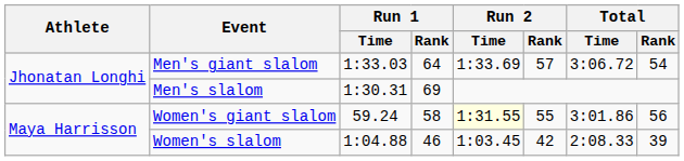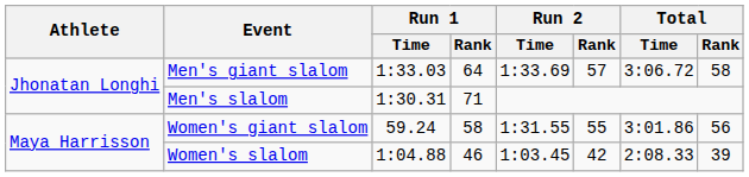 <table class="wikitable" style="font-size:90%">
 <tr>
 <th rowspan=2>Athlete</th>
 <th rowspan=2>Event</th>
 <th colspan=2>Run 1</th>
 <th colspan=2>Run 2</th>
 <th colspan=2>Total</th>
 </tr>
 <tr style="font-size:95%">
 <th>Time</th>
 <th>Rank</th>
 <th>Time</th>
 <th>Rank</th>
 <th>Time</th>
 <th>Rank</th>
 </tr>
 <tr align=center>
 <td align=left rowspan=2><a href='#'>Jhonatan Longhi</a></td>
 <td align=left><a href='#'>Men's giant slalom</a></td>
 <td>1:33.03</td>
 <td>64</td>
 <td>1:33.69</td>
 <td>57</td>
 <td>3:06.72</td>
-<td>54</td>
+<td>58</td>
 </tr>
 <tr align=center>
 <td align=left><a href='#'>Men's slalom</a></td>
 <td>1:30.31</td>
-<td>69</td>
+<td>71</td>
 <td colspan=4></td>
 </tr>
 <tr align=center>
 <td align=left rowspan=2><a href='#'>Maya Harrisson</a></td>
 <td align=left><a href='#'>Women's giant slalom</a></td>
 <td>59.24</td>
 <td>58</td>
-<td style="background: lightyellow;">1:31.55</td>
+<td>1:31.55</td>
 <td>55</td>
 <td>3:01.86</td>
 <td>56</td>
 </tr>
 <tr align=center>
 <td align=left><a href='#'>Women's slalom</a></td>
 <td>1:04.88</td>
 <td>46</td>
 <td>1:03.45</td>
 <td>42</td>
 <td>2:08.33</td>
 <td>39</td>
 </tr>
 </table>
